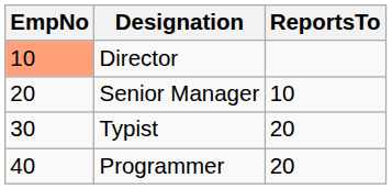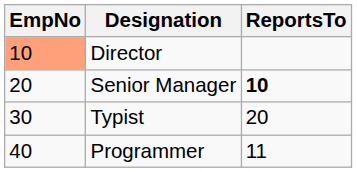 <table class="wikitable">
 <tr>
 <th>EmpNo</th>
 <th>Designation</th>
 <th>ReportsTo</th>
 </tr>
 <tr>
 <td style="background: lightsalmon;">10</td>
 <td>Director</td>
 <td></td>
 </tr>
 <tr>
 <td>20</td>
 <td>Senior Manager</td>
-<td>10</td>
+<td><strong>10</strong></td>
 </tr>
 <tr>
 <td>30</td>
 <td>Typist</td>
 <td>20</td>
 </tr>
 <tr>
 <td>40</td>
 <td>Programmer</td>
-<td>20</td>
+<td>11</td>
 </tr>
 </table>
